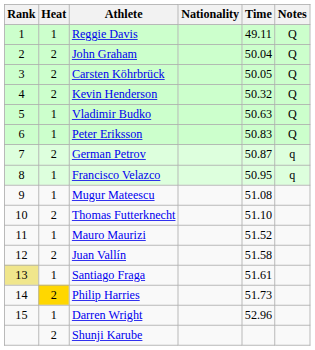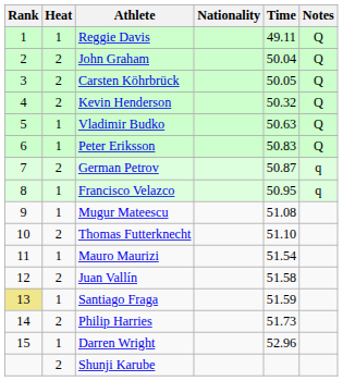 <table class="wikitable sortable" style="text-align:center;font-size:95%">
 <tr>
 <th>Rank</th>
 <th>Heat</th>
 <th>Athlete</th>
 <th>Nationality</th>
 <th>Time</th>
 <th>Notes</th>
 </tr>
 <tr bgcolor=ccffcc>
 <td>1</td>
 <td>1</td>
 <td align="left"><a href='#'>Reggie Davis</a></td>
 <td align=left></td>
 <td>49.11</td>
 <td>Q</td>
 </tr>
 <tr bgcolor=ccffcc>
 <td>2</td>
 <td>2</td>
 <td align="left"><a href='#'>John Graham</a></td>
 <td align=left></td>
 <td>50.04</td>
 <td>Q</td>
 </tr>
 <tr bgcolor=ccffcc>
 <td>3</td>
 <td>2</td>
 <td align="left"><a href='#'>Carsten Köhrbrück</a></td>
 <td align=left></td>
 <td>50.05</td>
 <td>Q</td>
 </tr>
 <tr bgcolor=ccffcc>
 <td>4</td>
 <td>2</td>
 <td align="left"><a href='#'>Kevin Henderson</a></td>
 <td align=left></td>
 <td>50.32</td>
 <td>Q</td>
 </tr>
 <tr bgcolor=ccffcc>
 <td>5</td>
 <td>1</td>
 <td align="left"><a href='#'>Vladimir Budko</a></td>
 <td align=left></td>
 <td>50.63</td>
 <td>Q</td>
 </tr>
 <tr bgcolor=ccffcc>
 <td>6</td>
 <td>1</td>
 <td align="left"><a href='#'>Peter Eriksson</a></td>
 <td align=left></td>
 <td>50.83</td>
 <td>Q</td>
 </tr>
 <tr bgcolor=ddffdd>
 <td>7</td>
 <td>2</td>
 <td align="left"><a href='#'>German Petrov</a></td>
 <td align=left></td>
 <td>50.87</td>
 <td>q</td>
 </tr>
 <tr bgcolor=ddffdd>
 <td>8</td>
 <td>1</td>
 <td align="left"><a href='#'>Francisco Velazco</a></td>
 <td align=left></td>
 <td>50.95</td>
 <td>q</td>
 </tr>
 <tr>
 <td>9</td>
 <td>1</td>
 <td align="left"><a href='#'>Mugur Mateescu</a></td>
 <td align=left></td>
 <td>51.08</td>
 <td></td>
 </tr>
 <tr>
 <td>10</td>
 <td>2</td>
 <td align="left"><a href='#'>Thomas Futterknecht</a></td>
 <td align=left></td>
 <td>51.10</td>
 <td></td>
 </tr>
 <tr>
 <td>11</td>
 <td>1</td>
 <td align="left"><a href='#'>Mauro Maurizi</a></td>
 <td align=left></td>
-<td>51.52</td>
+<td>51.54</td>
 <td></td>
 </tr>
 <tr>
 <td>12</td>
 <td>2</td>
 <td align="left"><a href='#'>Juan Vallín</a></td>
 <td align=left></td>
 <td>51.58</td>
 <td></td>
 </tr>
 <tr>
 <td style="background: khaki;">13</td>
 <td>1</td>
 <td align="left"><a href='#'>Santiago Fraga</a></td>
 <td align=left></td>
-<td>51.61</td>
+<td>51.59</td>
 <td></td>
 </tr>
 <tr>
 <td>14</td>
-<td style="background: gold;">2</td>
+<td>2</td>
 <td align="left"><a href='#'>Philip Harries</a></td>
 <td align=left></td>
 <td>51.73</td>
 <td></td>
 </tr>
 <tr>
 <td>15</td>
 <td>1</td>
 <td align="left"><a href='#'>Darren Wright</a></td>
 <td align=left></td>
 <td>52.96</td>
 <td></td>
 </tr>
 <tr>
 <td></td>
 <td>2</td>
 <td align="left"><a href='#'>Shunji Karube</a></td>
 <td align=left></td>
 <td></td>
 <td></td>
 </tr>
 </table>
